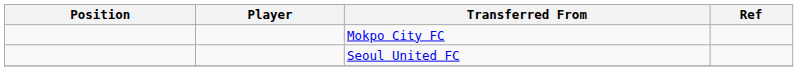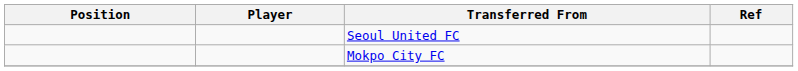 <table class="wikitable sortable" style="width:65%; text-align:center; font-size:100%; text-align:left;">
 <tr>
 <th><strong>Position</strong></th>
 <th><strong>Player</strong></th>
 <th><strong>Transferred From</strong></th>
 <th><strong>Ref</strong></th>
 </tr>
 <tr>
 <td></td>
 <td></td>
-<td> <a href='#'>Mokpo City FC</a></td>
+<td> <a href='#'>Seoul United FC</a></td>
 <td></td>
 </tr>
 <tr>
 <td></td>
 <td></td>
-<td> <a href='#'>Seoul United FC</a></td>
+<td> <a href='#'>Mokpo City FC</a></td>
 <td></td>
 </tr>
 <tr>
 </tr>
 </table>
